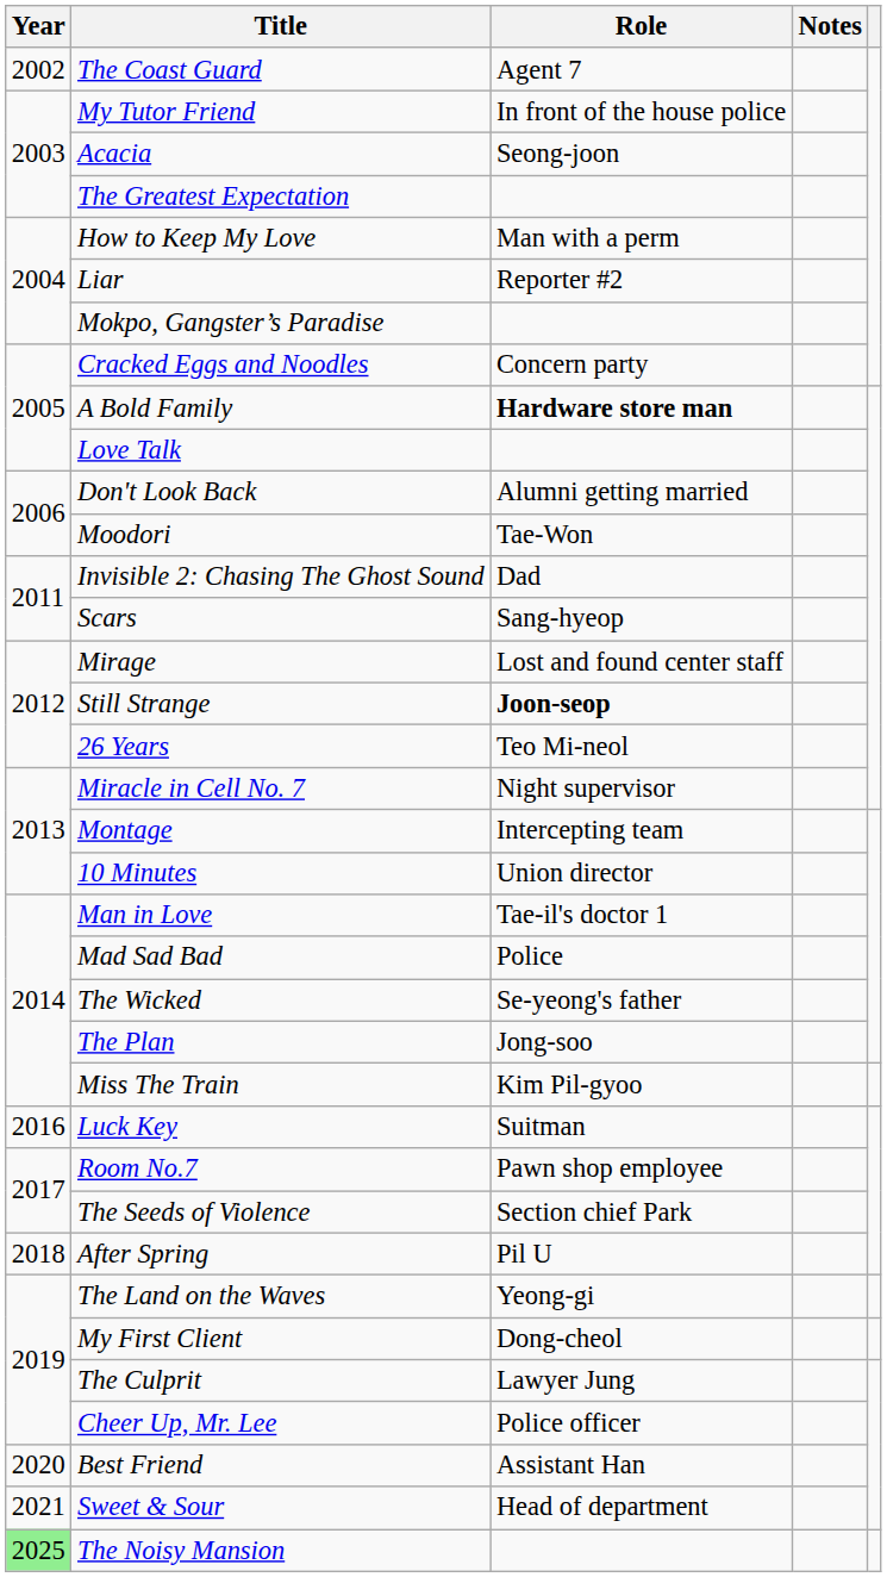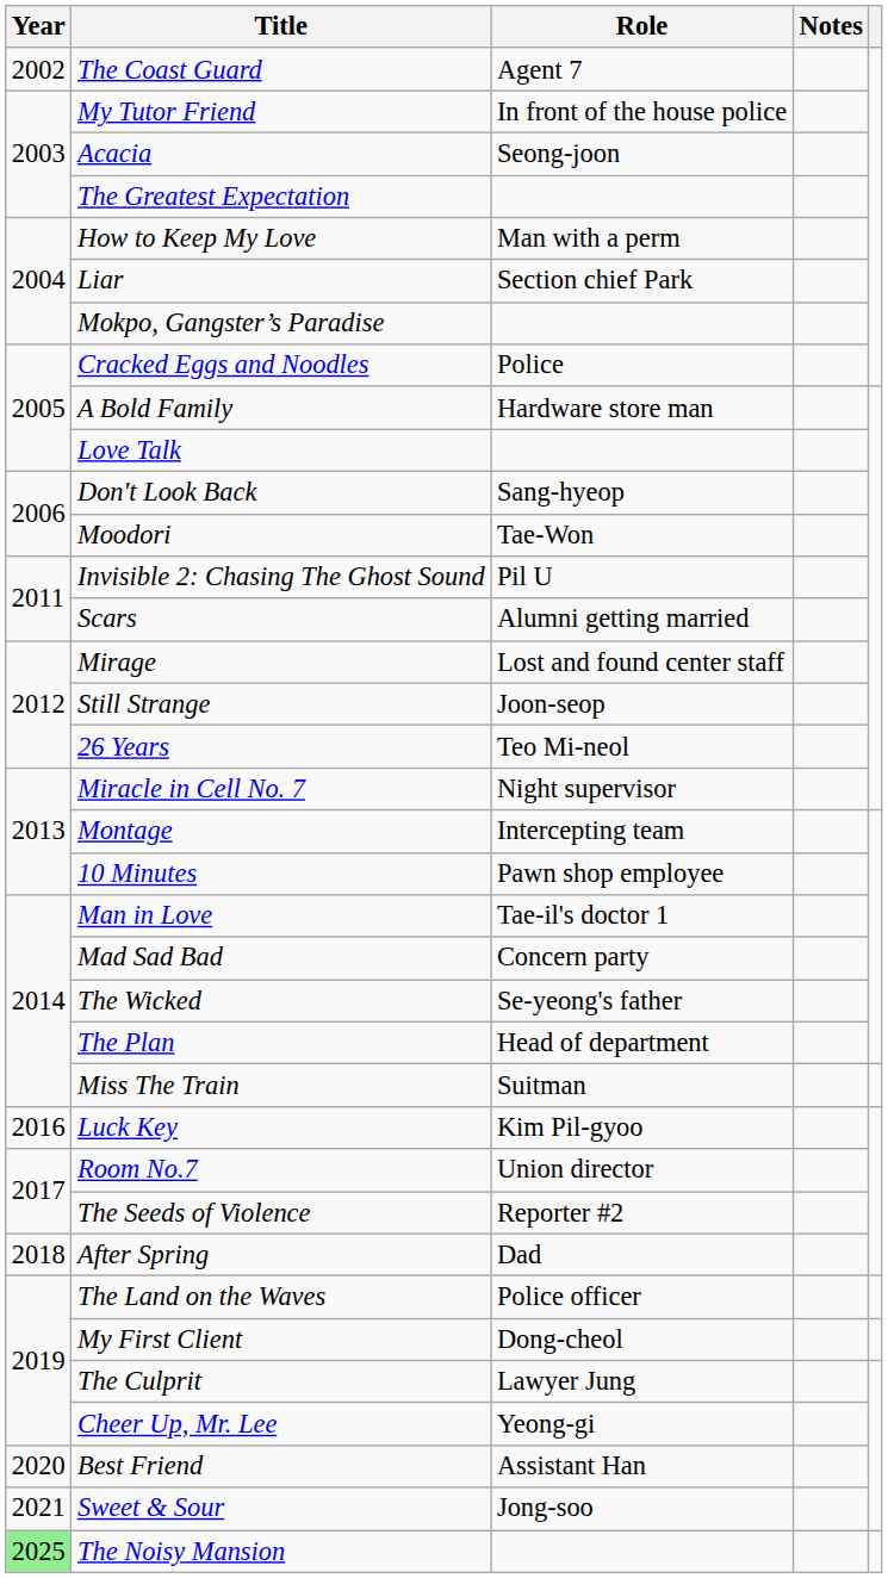 <table class="wikitable sortable">
 <tr>
 <th>Year</th>
 <th>Title</th>
 <th>Role</th>
 <th class="unsortable">Notes</th>
 <th class="unsortable"></th>
 </tr>
 <tr>
 <td>2002</td>
 <td><em><a href='#'>The Coast Guard</a></em></td>
 <td>Agent 7</td>
 <td></td>
 <td rowspan=8></td>
 </tr>
 <tr>
 <td rowspan="3">2003</td>
 <td><em><a href='#'>My Tutor Friend</a></em></td>
 <td>In front of the house police</td>
 <td></td>
 </tr>
 <tr>
 <td><em><a href='#'>Acacia</a></em></td>
 <td>Seong-joon</td>
 <td></td>
 </tr>
 <tr>
 <td><em><a href='#'>The Greatest Expectation</a></em></td>
 <td></td>
 <td></td>
 </tr>
 <tr>
 <td rowspan="3">2004</td>
 <td><em>How to Keep My Love</em></td>
 <td>Man with a perm</td>
 <td></td>
 </tr>
 <tr>
 <td><em>Liar</em></td>
-<td>Reporter #2</td>
+<td>Section chief Park</td>
 <td></td>
 </tr>
 <tr>
 <td><em>Mokpo, Gangster’s Paradise</em></td>
 <td></td>
 <td></td>
 </tr>
 <tr>
 <td rowspan="3">2005</td>
 <td><em><a href='#'>Cracked Eggs and Noodles</a></em></td>
-<td>Concern party</td>
+<td>Police</td>
 <td></td>
 </tr>
 <tr>
 <td><em>A Bold Family</em></td>
-<td><strong>Hardware store man</strong></td>
+<td>Hardware store man</td>
 <td></td>
 <td rowspan=10></td>
 </tr>
 <tr>
 <td><em><a href='#'>Love Talk</a></em></td>
 <td></td>
 <td></td>
 </tr>
 <tr>
 <td rowspan="2">2006</td>
 <td><em>Don't Look Back</em></td>
-<td>Alumni getting married</td>
+<td>Sang-hyeop</td>
 <td></td>
 </tr>
 <tr>
 <td><em>Moodori</em></td>
 <td>Tae-Won</td>
 <td></td>
 </tr>
 <tr>
 <td rowspan="2">2011</td>
 <td><em>Invisible 2: Chasing The Ghost Sound</em></td>
-<td>Dad</td>
+<td>Pil U</td>
 <td></td>
 </tr>
 <tr>
 <td><em>Scars</em></td>
-<td>Sang-hyeop</td>
+<td>Alumni getting married</td>
 <td></td>
 </tr>
 <tr>
 <td rowspan="3">2012</td>
 <td><em>Mirage</em></td>
 <td>Lost and found center staff</td>
 <td></td>
 </tr>
 <tr>
 <td><em>Still Strange</em></td>
-<td><strong>Joon-seop</strong></td>
+<td>Joon-seop</td>
 <td></td>
 </tr>
 <tr>
 <td><em><a href='#'>26 Years</a></em></td>
 <td>Teo Mi-neol</td>
 <td></td>
 </tr>
 <tr>
 <td rowspan="3">2013</td>
 <td><em><a href='#'>Miracle in Cell No. 7</a></em></td>
 <td>Night supervisor</td>
 <td></td>
 </tr>
 <tr>
 <td><em><a href='#'>Montage</a></em></td>
 <td>Intercepting team</td>
 <td></td>
 <td rowspan=6></td>
 </tr>
 <tr>
 <td><em><a href='#'>10 Minutes</a></em></td>
-<td>Union director</td>
+<td>Pawn shop employee</td>
 <td></td>
 </tr>
 <tr>
 <td rowspan="5">2014</td>
 <td><em><a href='#'>Man in Love</a></em></td>
 <td>Tae-il's doctor 1</td>
 <td></td>
 </tr>
 <tr>
 <td><em>Mad Sad Bad</em></td>
-<td>Police</td>
+<td>Concern party</td>
 <td></td>
 </tr>
 <tr>
 <td><em>The Wicked</em></td>
 <td>Se-yeong's father</td>
 <td></td>
 </tr>
 <tr>
 <td><em><a href='#'>The Plan</a></em></td>
-<td>Jong-soo</td>
+<td>Head of department</td>
 <td></td>
 </tr>
 <tr>
 <td><em>Miss The Train</em></td>
-<td>Kim Pil-gyoo</td>
+<td>Suitman</td>
 <td></td>
 <td></td>
 </tr>
 <tr>
 <td>2016</td>
 <td><em><a href='#'>Luck Key</a></em></td>
-<td>Suitman</td>
+<td>Kim Pil-gyoo</td>
 <td></td>
 <td rowspan=4></td>
 </tr>
 <tr>
 <td rowspan="2">2017</td>
 <td><em><a href='#'>Room No.7</a></em></td>
-<td>Pawn shop employee</td>
+<td>Union director</td>
 <td></td>
 </tr>
 <tr>
 <td><em>The Seeds of Violence</em></td>
-<td>Section chief Park</td>
+<td>Reporter #2</td>
 <td></td>
 </tr>
 <tr>
 <td>2018</td>
 <td><em>After Spring</em></td>
-<td>Pil U</td>
+<td>Dad</td>
 <td></td>
 </tr>
 <tr>
 <td rowspan="4">2019</td>
 <td><em>The Land on the Waves</em></td>
-<td>Yeong-gi</td>
+<td>Police officer</td>
 <td></td>
 <td></td>
 </tr>
 <tr>
 <td><em>My First Client</em></td>
 <td>Dong-cheol</td>
 <td></td>
 <td></td>
 </tr>
 <tr>
 <td><em>The Culprit</em></td>
 <td>Lawyer Jung</td>
 <td></td>
 <td rowspan=4></td>
 </tr>
 <tr>
 <td><em><a href='#'>Cheer Up, Mr. Lee</a></em></td>
-<td>Police officer</td>
+<td>Yeong-gi</td>
 <td></td>
 </tr>
 <tr>
 <td>2020</td>
 <td><em>Best Friend</em></td>
 <td>Assistant Han</td>
 <td></td>
 </tr>
 <tr>
 <td>2021</td>
 <td><em><a href='#'>Sweet & Sour</a></em></td>
-<td>Head of department</td>
+<td>Jong-soo</td>
 <td></td>
 </tr>
 <tr>
 <td style="background: lightgreen;">2025</td>
 <td><a href='#'><em>The Noisy Mansion</em></a></td>
 <td></td>
 <td></td>
 <td></td>
 </tr>
 </table>
